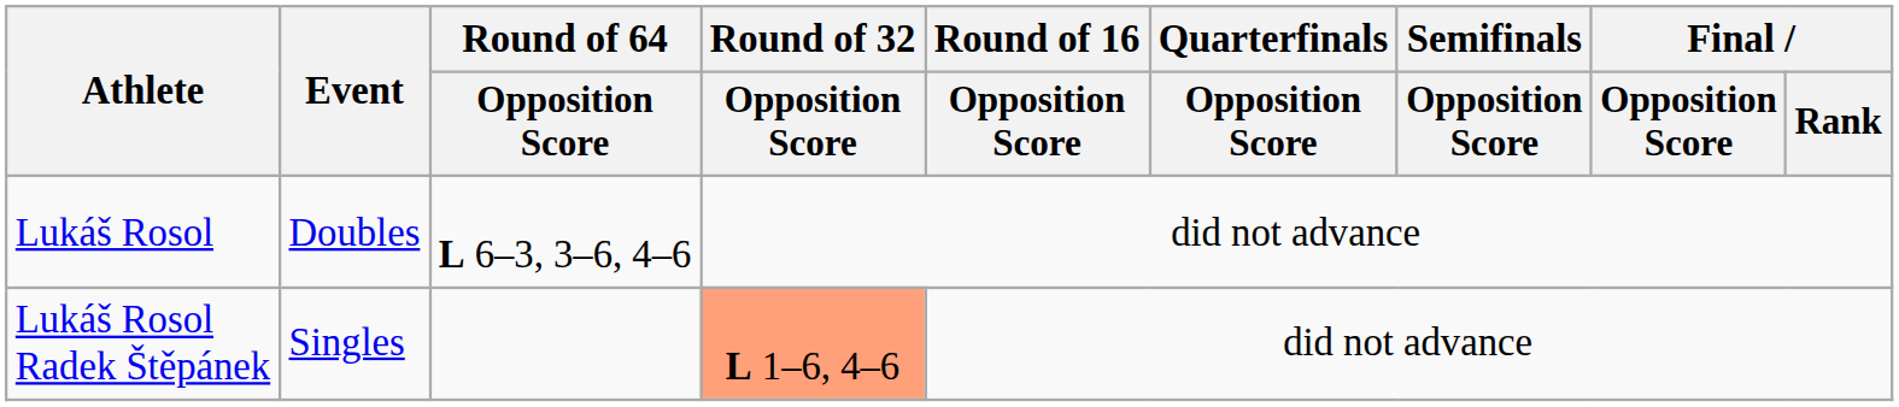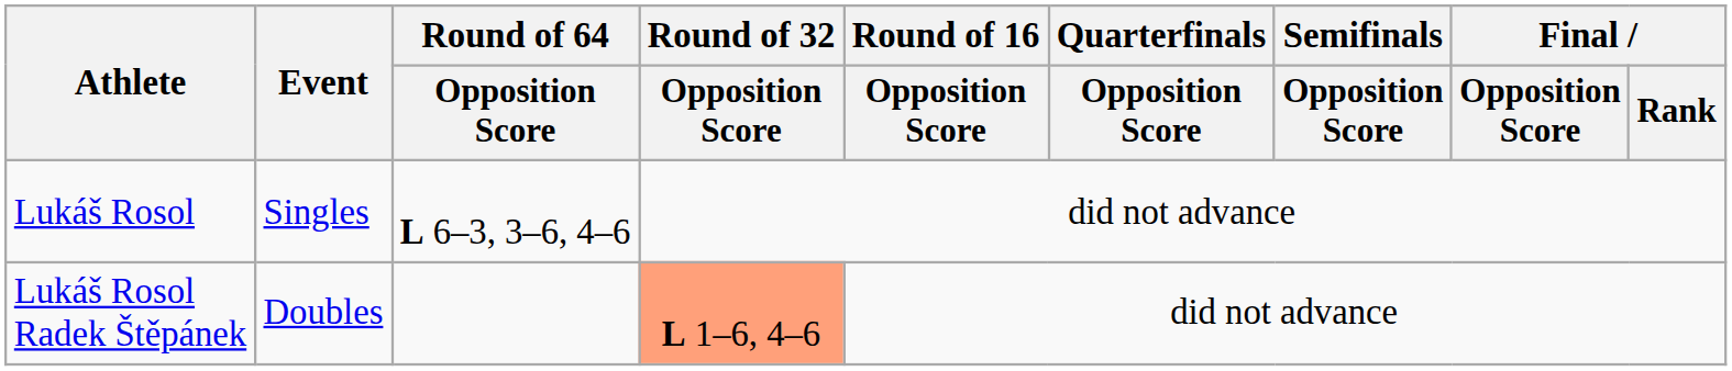 <table class=wikitable style="font-size:90%">
 <tr>
 <th rowspan="2">Athlete</th>
 <th rowspan="2">Event</th>
 <th>Round of 64</th>
 <th>Round of 32</th>
 <th>Round of 16</th>
 <th>Quarterfinals</th>
 <th>Semifinals</th>
 <th colspan=2>Final / </th>
 </tr>
 <tr style="font-size:95%">
 <th>Opposition<br>Score</th>
 <th>Opposition<br>Score</th>
 <th>Opposition<br>Score</th>
 <th>Opposition<br>Score</th>
 <th>Opposition<br>Score</th>
 <th>Opposition<br>Score</th>
 <th>Rank</th>
 </tr>
 <tr align=center>
 <td align=left><a href='#'>Lukáš Rosol</a></td>
-<td align=left><a href='#'>Doubles</a></td>
+<td align=left><a href='#'>Singles</a></td>
 <td><br><strong>L</strong> 6–3, 3–6, 4–6</td>
 <td colspan=6>did not advance</td>
 </tr>
 <tr align=center>
 <td align=left><a href='#'>Lukáš Rosol</a><br><a href='#'>Radek Štěpánek</a></td>
-<td align=left><a href='#'>Singles</a></td>
+<td align=left><a href='#'>Doubles</a></td>
 <td></td>
 <td style="background: lightsalmon;"><br><strong>L</strong> 1–6, 4–6</td>
 <td colspan=5>did not advance</td>
 </tr>
 </table>
